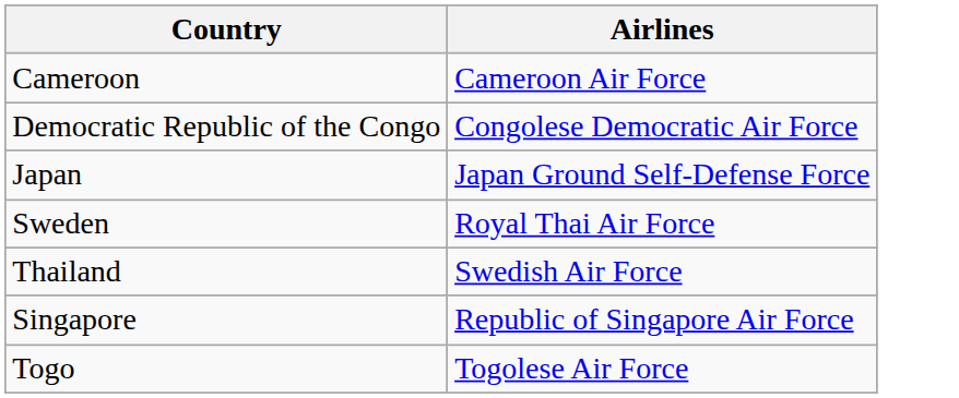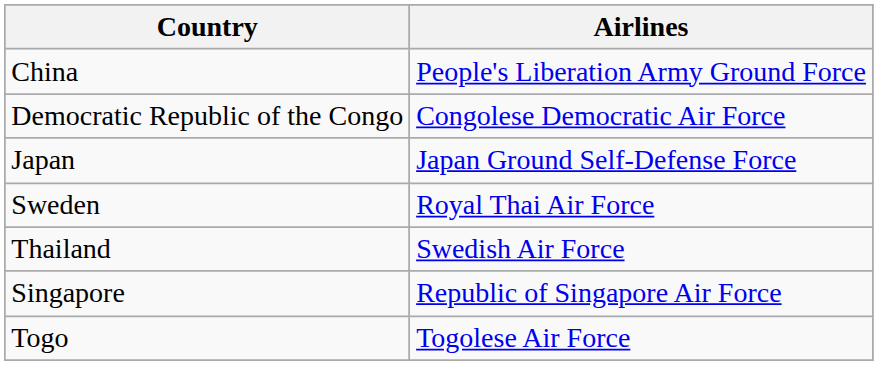 <table class="wikitable">
 <tr>
 <th>Country</th>
 <th>Airlines</th>
 </tr>
 <tr>
-<td>Cameroon</td>
-<td><a href='#'>Cameroon Air Force</a></td>
+<td>China</td>
+<td><a href='#'>People's Liberation Army Ground Force</a></td>
 </tr>
 <tr>
 <td>Democratic Republic of the Congo</td>
 <td><a href='#'>Congolese Democratic Air Force</a></td>
 </tr>
 <tr>
 <td>Japan</td>
 <td><a href='#'>Japan Ground Self-Defense Force</a></td>
 </tr>
 <tr>
 <td>Sweden</td>
 <td><a href='#'>Royal Thai Air Force</a></td>
 </tr>
 <tr>
 <td>Thailand</td>
 <td><a href='#'>Swedish Air Force</a></td>
 </tr>
 <tr>
 <td>Singapore</td>
 <td><a href='#'>Republic of Singapore Air Force</a></td>
 </tr>
 <tr>
 <td>Togo</td>
 <td><a href='#'>Togolese Air Force</a></td>
 </tr>
 </table>
